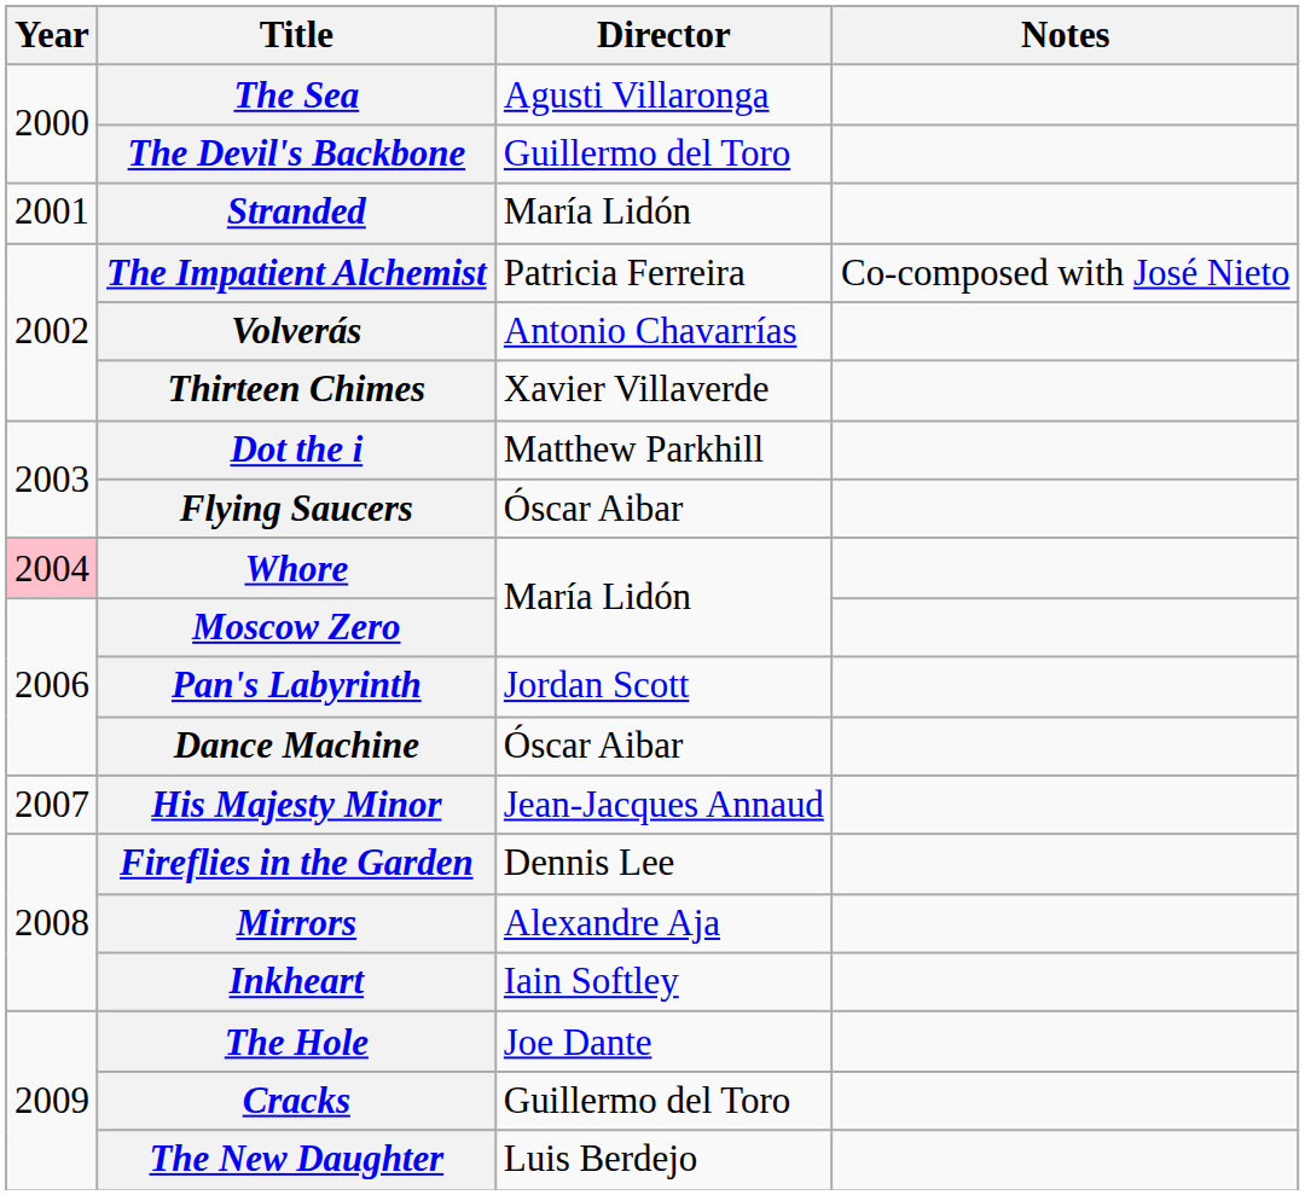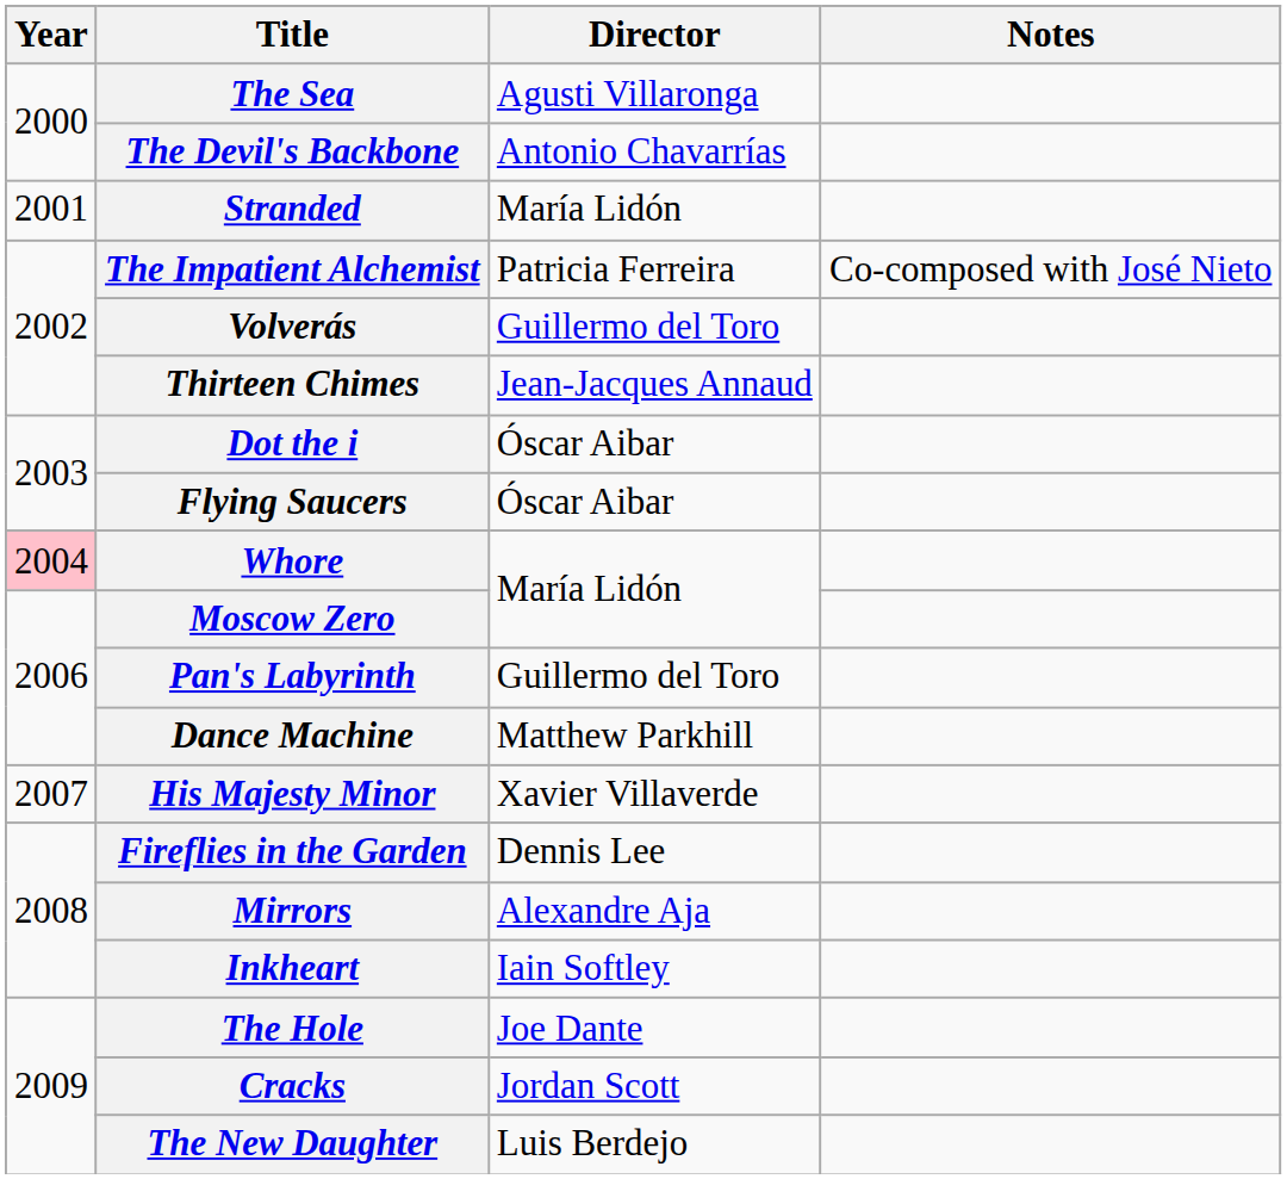 <table class="wikitable sortable plainrowheaders">
 <tr>
 <th>Year</th>
 <th>Title</th>
 <th>Director</th>
 <th>Notes</th>
 </tr>
 <tr>
 <td rowspan=2>2000</td>
 <th scope="row" style="text-align:center;"><em><a href='#'>The Sea</a></em></th>
 <td><a href='#'>Agusti Villaronga</a></td>
 <td></td>
 </tr>
 <tr>
 <th scope="row" style="text-align:center;"><em><a href='#'>The Devil's Backbone</a></em></th>
-<td><a href='#'>Guillermo del Toro</a></td>
+<td><a href='#'>Antonio Chavarrías</a></td>
 <td></td>
 </tr>
 <tr>
 <td>2001</td>
 <th scope="row" style="text-align:center;"><em><a href='#'>Stranded</a></em></th>
 <td>María Lidón</td>
 <td></td>
 </tr>
 <tr>
 <td rowspan=3>2002</td>
 <th scope="row" style="text-align:center;"><em><a href='#'>The Impatient Alchemist</a></em></th>
 <td>Patricia Ferreira</td>
 <td>Co-composed with <a href='#'>José Nieto</a></td>
 </tr>
 <tr>
 <th scope="row" style="text-align:center;"><em>Volverás</em></th>
-<td><a href='#'>Antonio Chavarrías</a></td>
+<td><a href='#'>Guillermo del Toro</a></td>
 <td></td>
 </tr>
 <tr>
 <th scope="row" style="text-align:center;"><em>Thirteen Chimes</em></th>
-<td>Xavier Villaverde</td>
+<td><a href='#'>Jean-Jacques Annaud</a></td>
 <td></td>
 </tr>
 <tr>
 <td rowspan=2>2003</td>
 <th scope="row" style="text-align:center;"><em><a href='#'>Dot the i</a></em></th>
-<td>Matthew Parkhill</td>
+<td>Óscar Aibar</td>
 <td></td>
 </tr>
 <tr>
 <th scope="row" style="text-align:center;"><em>Flying Saucers</em></th>
 <td>Óscar Aibar</td>
 <td></td>
 </tr>
 <tr>
 <td style="background: pink;">2004</td>
 <th scope="row" style="text-align:center;"><em><a href='#'>Whore</a></em></th>
 <td rowspan=2>María Lidón</td>
 <td></td>
 </tr>
 <tr>
 <td rowspan=3>2006</td>
 <th scope="row" style="text-align:center;"><em><a href='#'>Moscow Zero</a></em></th>
 <td></td>
 </tr>
 <tr>
 <th scope="row" style="text-align:center;"><em><a href='#'>Pan's Labyrinth</a></em></th>
-<td><a href='#'>Jordan Scott</a></td>
+<td>Guillermo del Toro</td>
 <td></td>
 </tr>
 <tr>
 <th scope="row" style="text-align:center;"><em>Dance Machine</em></th>
-<td>Óscar Aibar</td>
+<td>Matthew Parkhill</td>
 <td></td>
 </tr>
 <tr>
 <td>2007</td>
 <th scope="row" style="text-align:center;"><em><a href='#'>His Majesty Minor</a></em></th>
-<td><a href='#'>Jean-Jacques Annaud</a></td>
+<td>Xavier Villaverde</td>
 <td></td>
 </tr>
 <tr>
 <td rowspan=3>2008</td>
 <th scope="row" style="text-align:center;"><em><a href='#'>Fireflies in the Garden</a></em></th>
 <td>Dennis Lee</td>
 <td></td>
 </tr>
 <tr>
 <th scope="row" style="text-align:center;"><em><a href='#'>Mirrors</a></em></th>
 <td><a href='#'>Alexandre Aja</a></td>
 <td></td>
 </tr>
 <tr>
 <th scope="row" style="text-align:center;"><em><a href='#'>Inkheart</a></em></th>
 <td><a href='#'>Iain Softley</a></td>
 <td></td>
 </tr>
 <tr>
 <td rowspan=3>2009</td>
 <th scope="row" style="text-align:center;"><em><a href='#'>The Hole</a></em></th>
 <td><a href='#'>Joe Dante</a></td>
 <td></td>
 </tr>
 <tr>
 <th scope="row" style="text-align:center;"><em><a href='#'>Cracks</a></em></th>
-<td>Guillermo del Toro</td>
+<td><a href='#'>Jordan Scott</a></td>
 <td></td>
 </tr>
 <tr>
 <th scope="row" style="text-align:center;"><em><a href='#'>The New Daughter</a></em></th>
 <td>Luis Berdejo</td>
 <td></td>
 </tr>
 </table>
